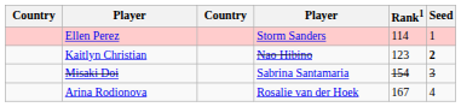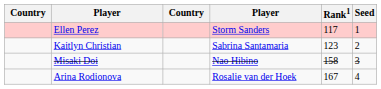 <table class="sortable wikitable">
 <tr>
 <th width="70">Country</th>
 <th width="175">Player</th>
 <th width="70">Country</th>
 <th width="175">Player</th>
 <th>Rank<sup>1</sup></th>
 <th>Seed</th>
 </tr>
 <tr style="background:#fcc;">
 <td></td>
 <td><a href='#'>Ellen Perez</a></td>
 <td></td>
 <td><a href='#'>Storm Sanders</a></td>
-<td>114</td>
+<td>117</td>
 <td>1</td>
 </tr>
 <tr>
 <td></td>
 <td><a href='#'>Kaitlyn Christian</a></td>
 <td></td>
-<td><s><a href='#'>Nao Hibino</a></s></td>
+<td><a href='#'>Sabrina Santamaria</a></td>
 <td>123</td>
-<td><strong>2</strong></td>
+<td>2</td>
 </tr>
 <tr>
 <td><s></s></td>
 <td><s><a href='#'>Misaki Doi</a></s></td>
 <td><s></s></td>
-<td><a href='#'>Sabrina Santamaria</a></td>
-<td><s>154</s></td>
+<td><s><a href='#'>Nao Hibino</a></s></td>
+<td><s>158</s></td>
 <td><s>3</s></td>
 </tr>
 <tr>
 <td></td>
 <td><a href='#'>Arina Rodionova</a></td>
 <td></td>
 <td><a href='#'>Rosalie van der Hoek</a></td>
 <td>167</td>
 <td>4</td>
 </tr>
 </table>
